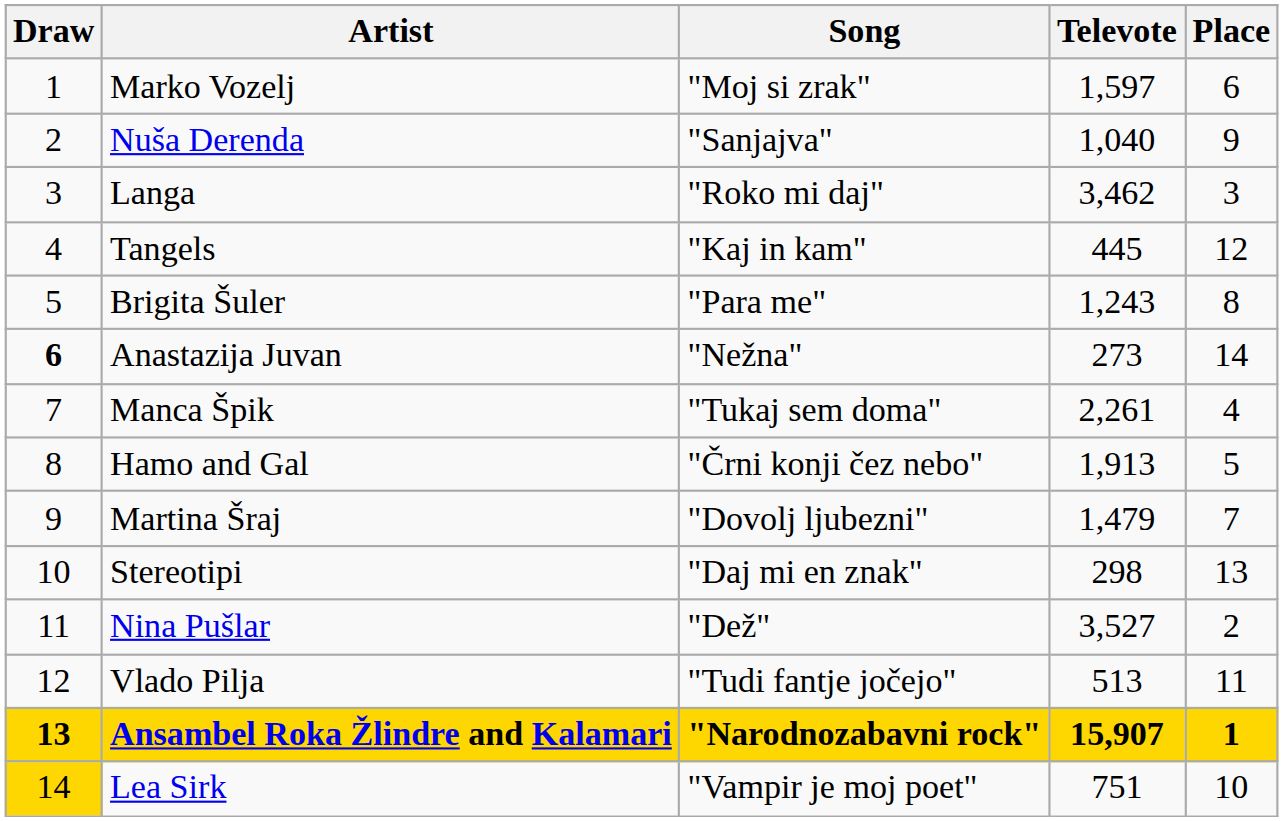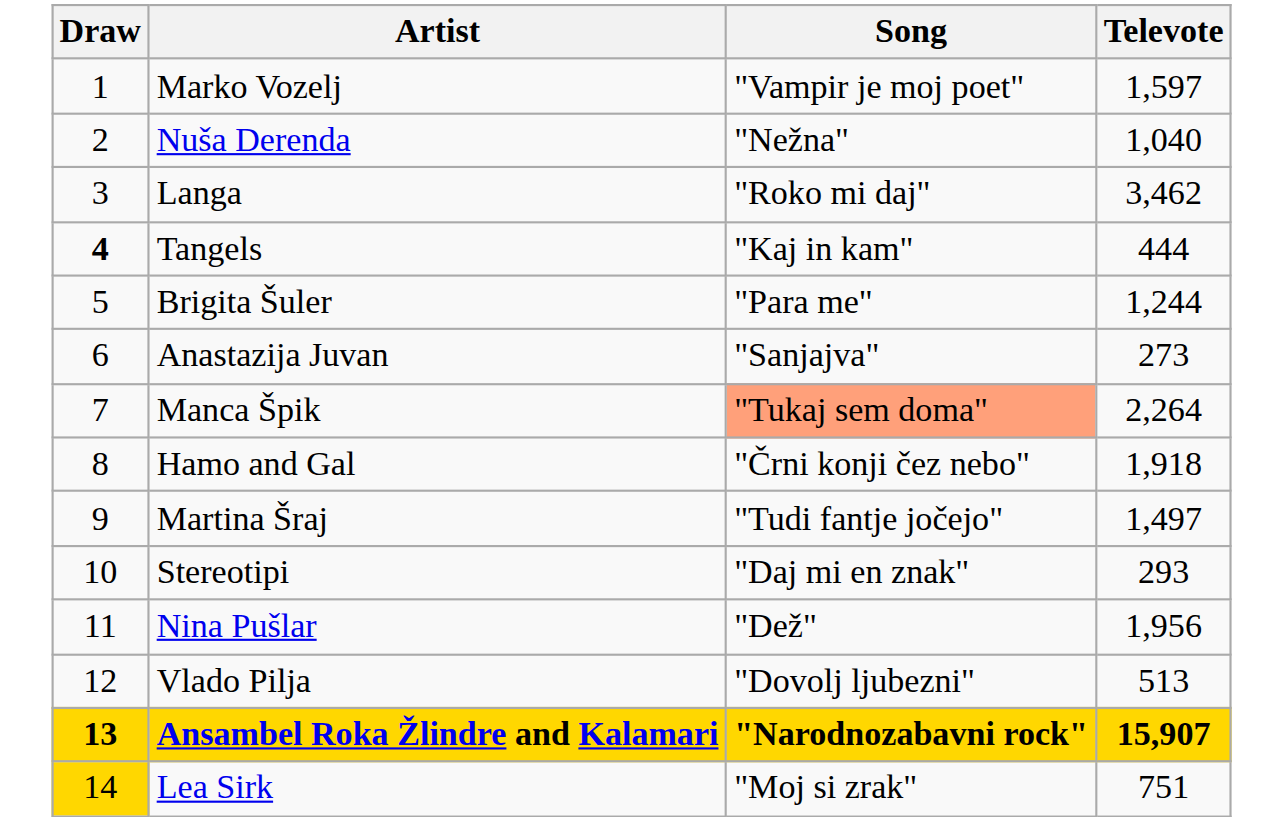 <table class="sortable wikitable" style="margin: 1em auto 1em auto; text-align:center">
 <tr>
 <th>Draw</th>
 <th>Artist</th>
 <th>Song</th>
 <th>Televote</th>
-<th>Place</th>
 </tr>
 <tr>
 <td>1</td>
 <td align="left">Marko Vozelj</td>
-<td align="left">"Moj si zrak"</td>
+<td align="left">"Vampir je moj poet"</td>
 <td>1,597</td>
-<td>6</td>
 </tr>
 <tr>
 <td>2</td>
 <td align="left"><a href='#'>Nuša Derenda</a></td>
-<td align="left">"Sanjajva"</td>
+<td align="left">"Nežna"</td>
 <td>1,040</td>
-<td>9</td>
 </tr>
 <tr>
 <td>3</td>
 <td align="left">Langa</td>
 <td align="left">"Roko mi daj"</td>
 <td>3,462</td>
-<td>3</td>
 </tr>
 <tr>
-<td>4</td>
+<td><strong>4</strong></td>
 <td align="left">Tangels</td>
 <td align="left">"Kaj in kam"</td>
-<td>445</td>
-<td>12</td>
+<td>444</td>
 </tr>
 <tr>
 <td>5</td>
 <td align="left">Brigita Šuler</td>
 <td align="left">"Para me"</td>
-<td>1,243</td>
-<td>8</td>
+<td>1,244</td>
 </tr>
 <tr>
-<td><strong>6</strong></td>
+<td>6</td>
 <td align="left">Anastazija Juvan</td>
-<td align="left">"Nežna"</td>
+<td align="left">"Sanjajva"</td>
 <td>273</td>
-<td>14</td>
 </tr>
 <tr>
 <td>7</td>
 <td align="left">Manca Špik</td>
-<td align="left">"Tukaj sem doma"</td>
-<td>2,261</td>
-<td>4</td>
+<td align="left" style="background: lightsalmon;">"Tukaj sem doma"</td>
+<td>2,264</td>
 </tr>
 <tr>
 <td>8</td>
 <td align="left">Hamo and Gal</td>
 <td align="left">"Črni konji čez nebo"</td>
-<td>1,913</td>
-<td>5</td>
+<td>1,918</td>
 </tr>
 <tr>
 <td>9</td>
 <td align="left">Martina Šraj</td>
-<td align="left">"Dovolj ljubezni"</td>
-<td>1,479</td>
-<td>7</td>
+<td align="left">"Tudi fantje jočejo"</td>
+<td>1,497</td>
 </tr>
 <tr>
 <td>10</td>
 <td align="left">Stereotipi</td>
 <td align="left">"Daj mi en znak"</td>
-<td>298</td>
-<td>13</td>
+<td>293</td>
 </tr>
 <tr>
 <td>11</td>
 <td align="left"><a href='#'>Nina Pušlar</a></td>
 <td align="left">"Dež"</td>
-<td>3,527</td>
-<td>2</td>
+<td>1,956</td>
 </tr>
 <tr>
 <td>12</td>
 <td align="left">Vlado Pilja</td>
-<td align="left">"Tudi fantje jočejo"</td>
+<td align="left">"Dovolj ljubezni"</td>
 <td>513</td>
-<td>11</td>
 </tr>
 <tr style="font-weight:bold; background:gold;">
 <td>13</td>
 <td align="left"><a href='#'>Ansambel Roka Žlindre</a> and <a href='#'>Kalamari</a></td>
 <td align="left">"Narodnozabavni rock"</td>
 <td>15,907</td>
-<td>1</td>
 </tr>
 <tr>
 <td style="background: gold;">14</td>
 <td align="left"><a href='#'>Lea Sirk</a></td>
-<td align="left">"Vampir je moj poet"</td>
+<td align="left">"Moj si zrak"</td>
 <td>751</td>
-<td>10</td>
 </tr>
 </table>
